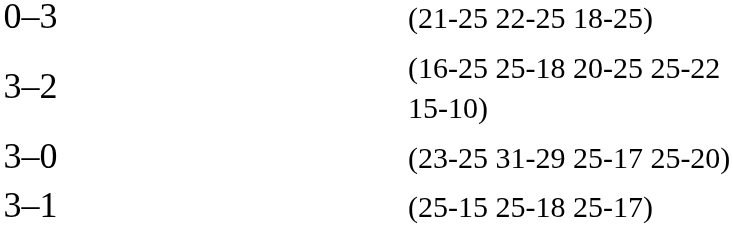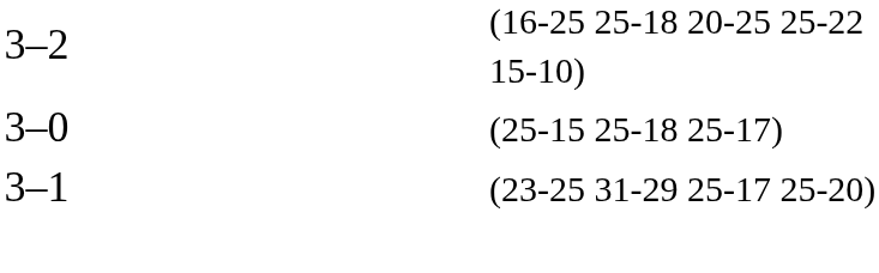 <table>
 <tr>
 <th width=200></th>
 <th width=200></th>
 <th width=80></th>
 <th width=200></th>
 <th width=220></th>
-</tr>
-<tr>
-<td align=right></td>
-<td align=right></td>
-<td align=center>0–3</td>
-<td><strong></strong></td>
-<td><small>(21-25 22-25 18-25)</small></td>
 </tr>
 <tr>
 <td align=right></td>
 <td align=right><strong></strong></td>
 <td align=center>3–2</td>
 <td></td>
 <td><small>(16-25 25-18 20-25 25-22 15-10)</small></td>
 </tr>
 <tr>
 <td align=right></td>
 <td align=right><strong></strong></td>
 <td align=center>3–0</td>
 <td></td>
-<td><small>(23-25 31-29 25-17 25-20)</small></td>
+<td><small>(25-15 25-18 25-17)</small></td>
 </tr>
 <tr>
 <td align=right></td>
 <td align=right><strong></strong></td>
 <td align=center>3–1</td>
 <td></td>
-<td><small>(25-15 25-18 25-17)</small></td>
+<td><small>(23-25 31-29 25-17 25-20)</small></td>
 </tr>
 </table>
